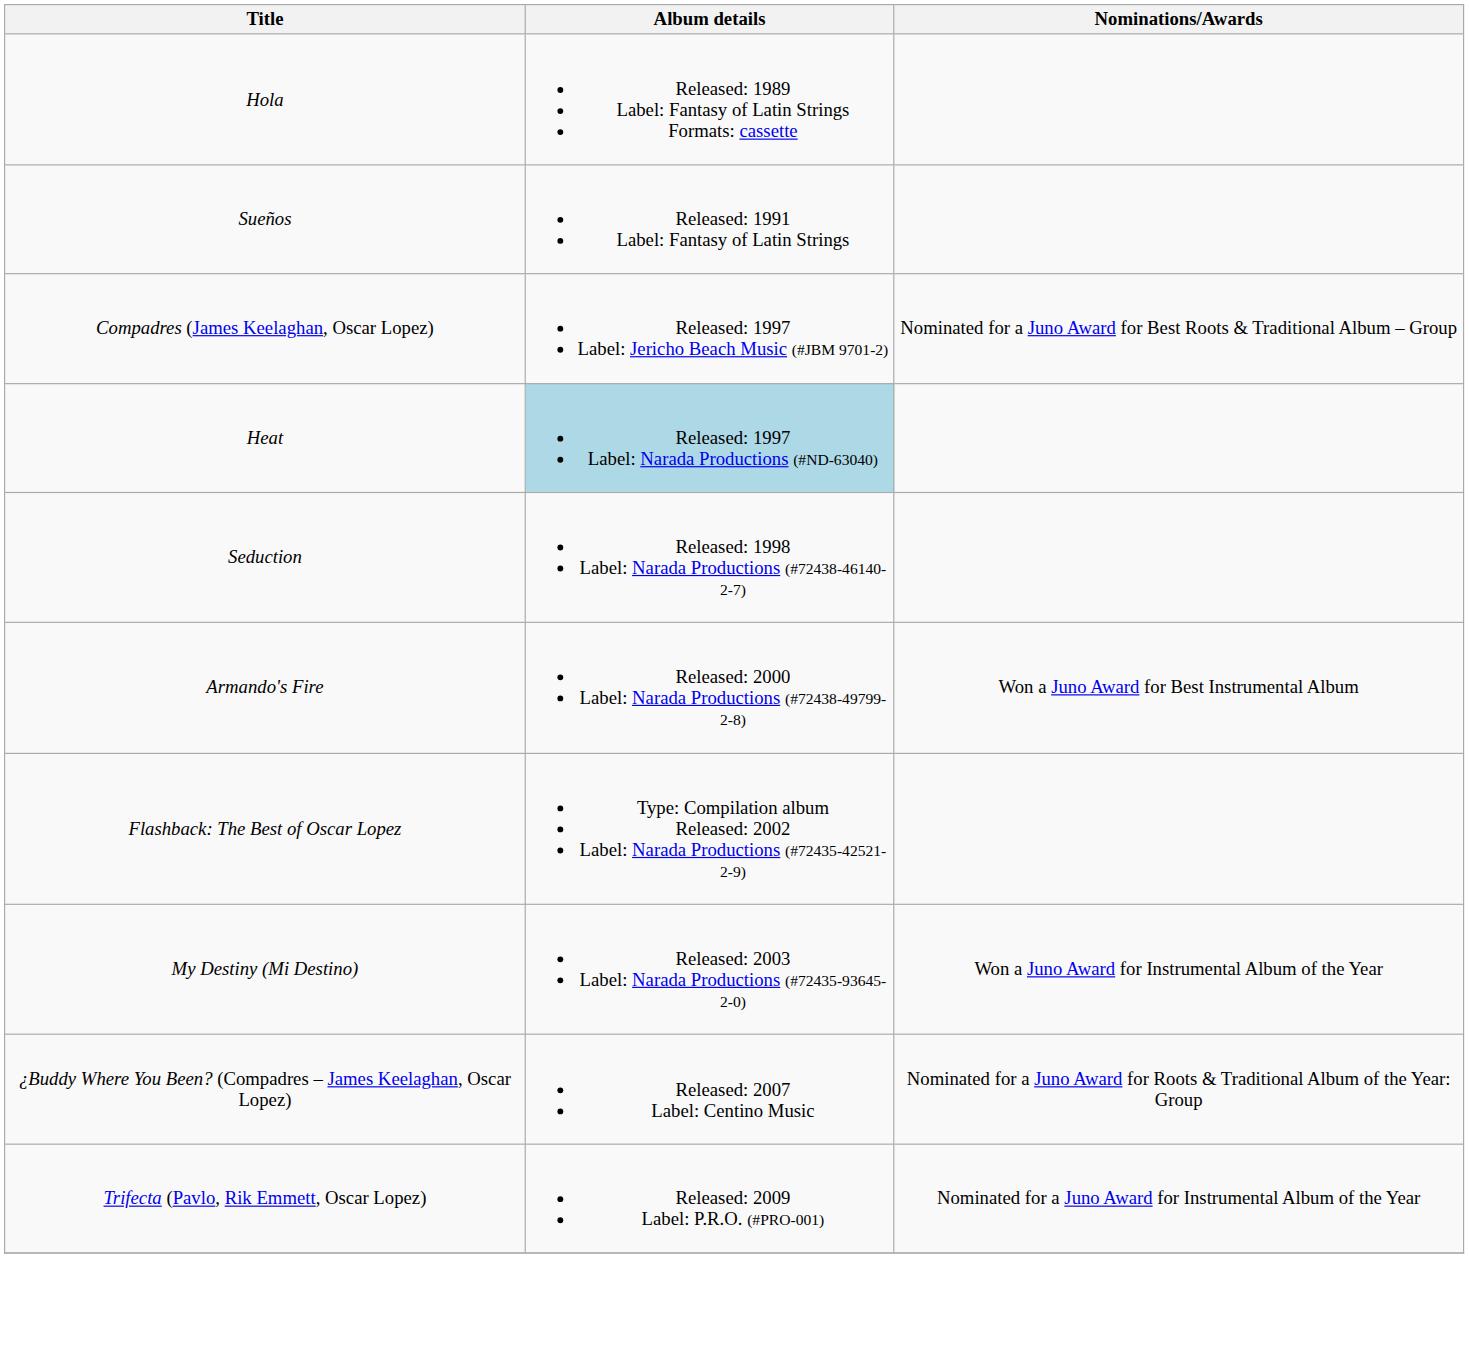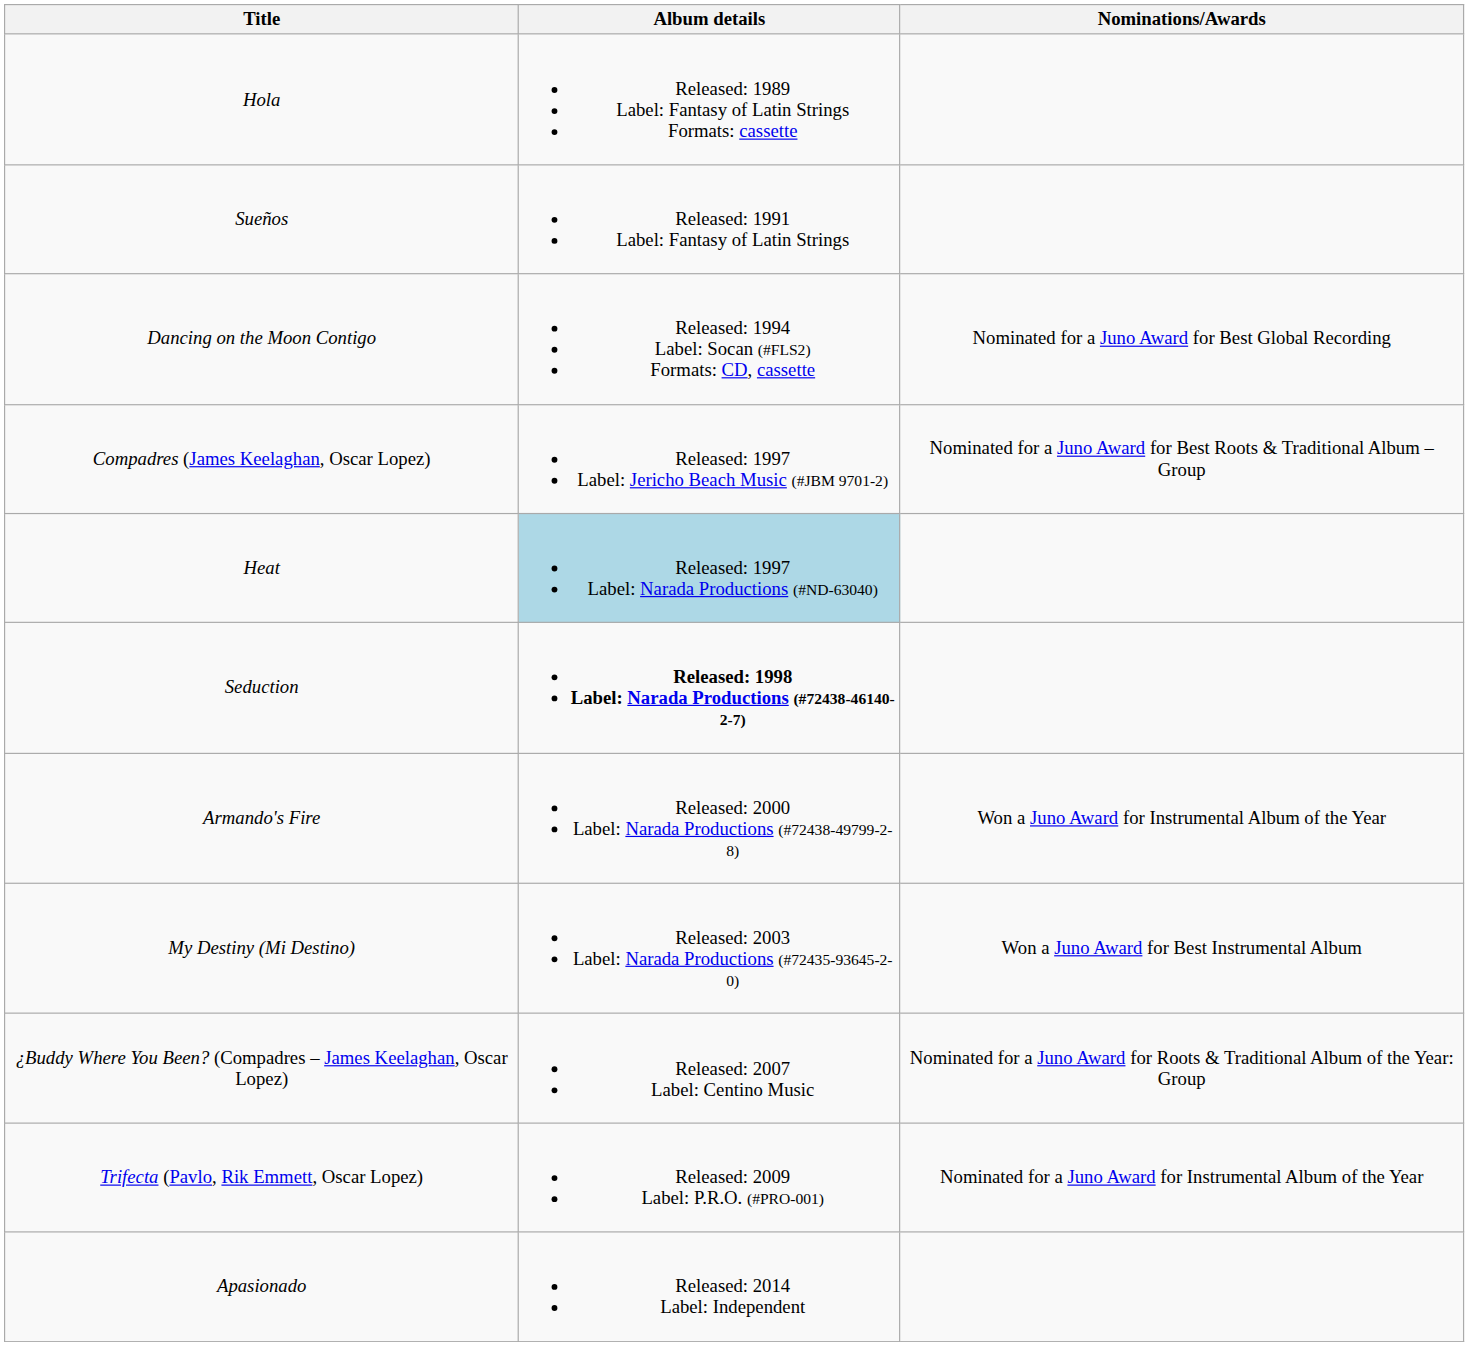 <table class="wikitable plainrowheaders" style="text-align:center;">
 <tr>
 <th>Title</th>
 <th>Album details</th>
 <th>Nominations/Awards</th>
 </tr>
 <tr>
 <td><em>Hola</em></td>
 <td><br><ul><li>Released: 1989</li><li>Label: Fantasy of Latin Strings</li><li>Formats: <a href='#'>cassette</a></li></ul></td>
 <td></td>
 </tr>
 <tr>
 <td><em>Sueños</em></td>
 <td><br><ul><li>Released: 1991</li><li>Label: Fantasy of Latin Strings</li></ul></td>
 <td></td>
 </tr>
 <tr>
+<td><em>Dancing on the Moon Contigo</em></td>
+<td><br><ul><li>Released: 1994</li><li>Label: Socan <small>(#FLS2)</small></li><li>Formats: <a href='#'>CD</a>, <a href='#'>cassette</a></li></ul></td>
+<td>Nominated for a <a href='#'>Juno Award</a> for Best Global Recording</td>
+</tr>
+<tr>
 <td><em>Compadres</em> (<a href='#'>James Keelaghan</a>, Oscar Lopez)</td>
 <td><br><ul><li>Released: 1997</li><li>Label: <a href='#'>Jericho Beach Music</a> <small>(#JBM 9701-2)</small></li></ul></td>
 <td>Nominated for a <a href='#'>Juno Award</a> for Best Roots & Traditional Album – Group</td>
 </tr>
 <tr>
 <td><em>Heat</em></td>
 <td style="background: lightblue;"><br><ul><li>Released: 1997</li><li>Label: <a href='#'>Narada Productions</a> <small>(#ND-63040)</small></li></ul></td>
 <td></td>
 </tr>
 <tr>
 <td><em>Seduction</em></td>
-<td><br><ul><li>Released: 1998</li><li>Label: <a href='#'>Narada Productions</a> <small>(#72438-46140-2-7)</small></li></ul></td>
+<td><strong><br><ul><li>Released: 1998</li><li>Label: <a href='#'>Narada Productions</a> <small>(#72438-46140-2-7)</small></li></ul></strong></td>
 <td></td>
 </tr>
 <tr>
 <td><em>Armando's Fire</em></td>
 <td><br><ul><li>Released: 2000</li><li>Label: <a href='#'>Narada Productions</a> <small>(#72438-49799-2-8)</small></li></ul></td>
-<td>Won a <a href='#'>Juno Award</a> for Best Instrumental Album</td>
-</tr>
-<tr>
-<td><em>Flashback: The Best of Oscar Lopez</em></td>
-<td><br><ul><li>Type: Compilation album</li><li>Released: 2002</li><li>Label: <a href='#'>Narada Productions</a> <small>(#72435-42521-2-9)</small></li></ul></td>
-<td></td>
+<td>Won a <a href='#'>Juno Award</a> for Instrumental Album of the Year</td>
 </tr>
 <tr>
 <td><em>My Destiny (Mi Destino)</em></td>
 <td><br><ul><li>Released: 2003</li><li>Label: <a href='#'>Narada Productions</a> <small>(#72435-93645-2-0)</small></li></ul></td>
-<td>Won a <a href='#'>Juno Award</a> for Instrumental Album of the Year</td>
+<td>Won a <a href='#'>Juno Award</a> for Best Instrumental Album</td>
 </tr>
 <tr>
 <td><em>¿Buddy Where You Been?</em> (Compadres – <a href='#'>James Keelaghan</a>, Oscar Lopez)</td>
 <td><br><ul><li>Released: 2007</li><li>Label: Centino Music</li></ul></td>
 <td>Nominated for a <a href='#'>Juno Award</a> for Roots & Traditional Album of the Year: Group</td>
 </tr>
 <tr>
 <td><em><a href='#'>Trifecta</a></em> (<a href='#'>Pavlo</a>, <a href='#'>Rik Emmett</a>, Oscar Lopez)</td>
 <td><br><ul><li>Released: 2009</li><li>Label: P.R.O. <small>(#PRO-001)</small></li></ul></td>
 <td>Nominated for a <a href='#'>Juno Award</a> for Instrumental Album of the Year</td>
 </tr>
 <tr>
+<td><em>Apasionado</em></td>
+<td><br><ul><li>Released: 2014</li><li>Label: Independent</li></ul></td>
+<td></td>
+</tr>
+<tr>
 </tr>
 </table>
